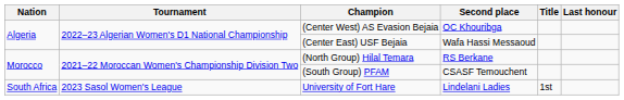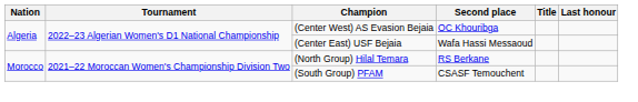 <table class=wikitable style="font-size:14px">
 <tr>
 <th>Nation</th>
 <th>Tournament</th>
 <th>Champion</th>
 <th>Second place</th>
 <th data-sort-type="number">Title</th>
 <th>Last honour</th>
 </tr>
 <tr>
 <td rowspan=2> <a href='#'>Algeria</a></td>
 <td rowspan=2><a href='#'>2022–23 Algerian Women's D1 National Championship</a></td>
 <td>(Center West) AS Evasion Bejaia</td>
 <td><a href='#'>OC Khouribga</a></td>
 <td></td>
 <td></td>
 </tr>
 <tr>
 <td>(Center East) USF Bejaia</td>
 <td>Wafa Hassi Messaoud</td>
 <td></td>
 <td></td>
 </tr>
 <tr>
 <td rowspan=2> <a href='#'>Morocco</a></td>
 <td rowspan=2><a href='#'>2021–22 Moroccan Women's Championship Division Two</a></td>
 <td>(North Group) <a href='#'>Hilal Temara</a></td>
 <td><a href='#'>RS Berkane</a></td>
 <td></td>
 <td></td>
 </tr>
 <tr>
 <td>(South Group) <a href='#'>PFAM</a></td>
 <td>CSASF Temouchent</td>
 <td></td>
 <td></td>
 </tr>
-<tr>
-<td> <a href='#'>South Africa</a></td>
-<td><a href='#'>2023 Sasol Women's League</a></td>
-<td><a href='#'>University of Fort Hare</a></td>
-<td><a href='#'>Lindelani Ladies</a></td>
-<td>1st</td>
-<td></td>
-</tr>
 </table>
